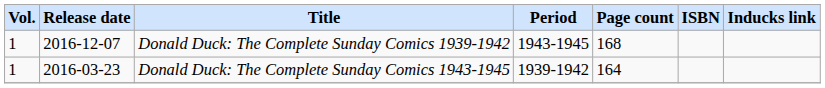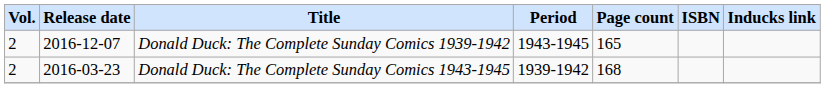 <table class="wikitable sortable">
 <tr>
 <th style="background-color:#D0E4FE;color:black" data-sort-type-"number">Vol.</th>
 <th style="background-color:#D0E4FE;color:black">Release date</th>
 <th style="background-color:#D0E4FE;color:black">Title</th>
 <th style="background-color:#D0E4FE;color:black">Period</th>
 <th style="background-color:#D0E4FE;color:black">Page count</th>
 <th style="background-color:#D0E4FE;color:black">ISBN</th>
 <th style="background-color:#D0E4FE;color:black">Inducks link</th>
 </tr>
 <tr>
-<td>1</td>
+<td>2</td>
 <td>2016-12-07</td>
 <td><em>Donald Duck: The Complete Sunday Comics 1939-1942</em></td>
 <td>1943-1945</td>
-<td>168</td>
+<td>165</td>
 <td></td>
 <td></td>
 </tr>
 <tr>
-<td>1</td>
+<td>2</td>
 <td>2016-03-23</td>
 <td><em>Donald Duck: The Complete Sunday Comics 1943-1945</em></td>
 <td>1939-1942</td>
-<td>164</td>
+<td>168</td>
 <td></td>
 <td></td>
 </tr>
 <tr>
 </tr>
 </table>
